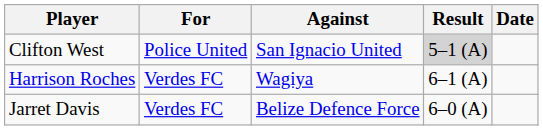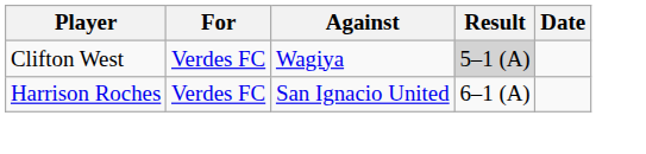 <table class="wikitable">
 <tr>
 <th>Player</th>
 <th>For</th>
 <th>Against</th>
 <th align=center>Result</th>
 <th>Date</th>
 </tr>
 <tr>
 <td> Clifton West</td>
-<td><a href='#'>Police United</a></td>
-<td><a href='#'>San Ignacio United</a></td>
+<td><a href='#'>Verdes FC</a></td>
+<td><a href='#'>Wagiya</a></td>
 <td align="center" style="background: lightgrey;">5–1 (A)</td>
 <td></td>
 </tr>
 <tr>
 <td> <a href='#'>Harrison Roches</a></td>
 <td><a href='#'>Verdes FC</a></td>
-<td><a href='#'>Wagiya</a></td>
+<td><a href='#'>San Ignacio United</a></td>
 <td align="center">6–1 (A)</td>
 <td></td>
 </tr>
-<tr>
-<td> Jarret Davis</td>
-<td><a href='#'>Verdes FC</a></td>
-<td><a href='#'>Belize Defence Force</a></td>
-<td align="center">6–0 (A)</td>
-<td></td>
-</tr>
 </table>
